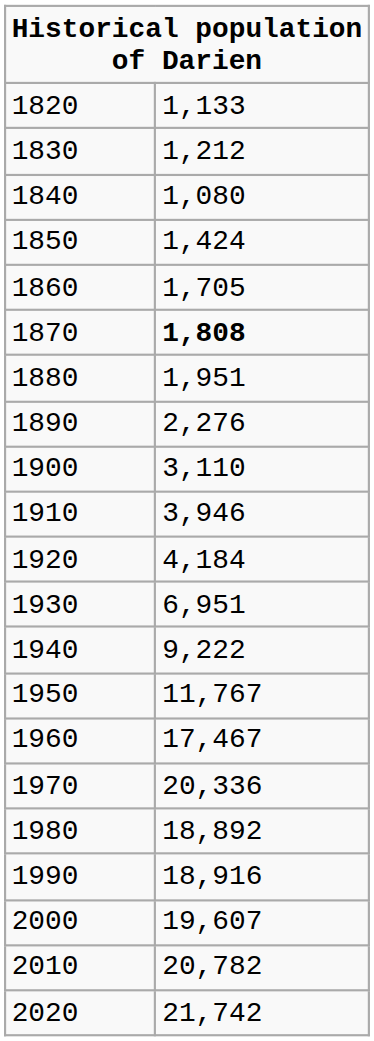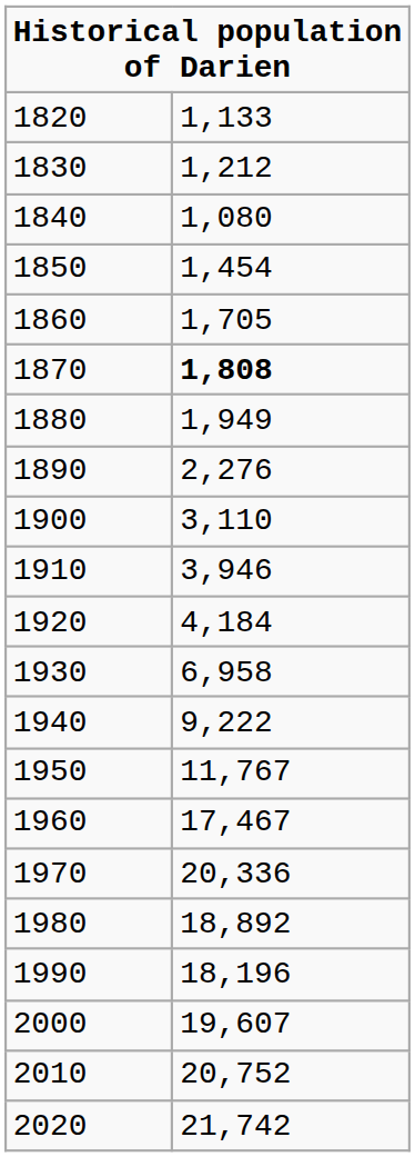 <table class="wikitable" style="float:right;">
 <tr>
 <td align="center" colspan="2"><strong>Historical population <br>of Darien</strong></td>
 </tr>
 <tr>
 <td>1820</td>
 <td>1,133</td>
 </tr>
 <tr>
 <td>1830</td>
 <td>1,212</td>
 </tr>
 <tr>
 <td>1840</td>
 <td>1,080</td>
 </tr>
 <tr>
 <td>1850</td>
-<td>1,424</td>
+<td>1,454</td>
 </tr>
 <tr>
 <td>1860</td>
 <td>1,705</td>
 </tr>
 <tr>
 <td>1870</td>
 <td><strong>1,808</strong></td>
 </tr>
 <tr>
 <td>1880</td>
-<td>1,951</td>
+<td>1,949</td>
 </tr>
 <tr>
 <td>1890</td>
 <td>2,276</td>
 </tr>
 <tr>
 <td>1900</td>
 <td>3,110</td>
 </tr>
 <tr>
 <td>1910</td>
 <td>3,946</td>
 </tr>
 <tr>
 <td>1920</td>
 <td>4,184</td>
 </tr>
 <tr>
 <td>1930</td>
-<td>6,951</td>
+<td>6,958</td>
 </tr>
 <tr>
 <td>1940</td>
 <td>9,222</td>
 </tr>
 <tr>
 <td>1950</td>
 <td>11,767</td>
 </tr>
 <tr>
 <td>1960</td>
 <td>17,467</td>
 </tr>
 <tr>
 <td>1970</td>
 <td>20,336</td>
 </tr>
 <tr>
 <td>1980</td>
 <td>18,892</td>
 </tr>
 <tr>
 <td>1990</td>
-<td>18,916</td>
+<td>18,196</td>
 </tr>
 <tr>
 <td>2000</td>
 <td>19,607</td>
 </tr>
 <tr>
 <td>2010</td>
-<td>20,782</td>
+<td>20,752</td>
 </tr>
 <tr>
 <td>2020</td>
 <td>21,742</td>
 </tr>
 </table>
